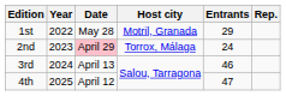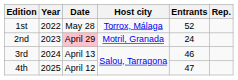 <table class="wikitable sortable" style="font-size: 90%; text-align:center">
 <tr bgcolor="efefef">
 <th>Edition</th>
 <th>Year</th>
 <th>Date</th>
 <th>Host city</th>
 <th>Entrants</th>
 <th>Rep.</th>
 </tr>
 <tr>
 <td>1st</td>
 <td>2022</td>
 <td>May 28</td>
-<td><a href='#'>Motril, Granada</a></td>
-<td align="center">29</td>
+<td><a href='#'>Torrox, Málaga</a></td>
+<td align="center">52</td>
 <td></td>
 </tr>
 <tr>
 <td>2nd</td>
 <td>2023</td>
 <td style="background: pink;">April 29</td>
-<td><a href='#'>Torrox, Málaga</a></td>
+<td><a href='#'>Motril, Granada</a></td>
 <td align="center">24</td>
 <td></td>
 </tr>
 <tr>
 <td>3rd</td>
 <td>2024</td>
 <td>April 13</td>
 <td rowspan="2"><a href='#'>Salou, Tarragona</a></td>
 <td align="center">46</td>
 <td></td>
 </tr>
 <tr>
 <td>4th</td>
 <td>2025</td>
 <td>April 12</td>
 <td align="center">47</td>
 <td></td>
 </tr>
 </table>
